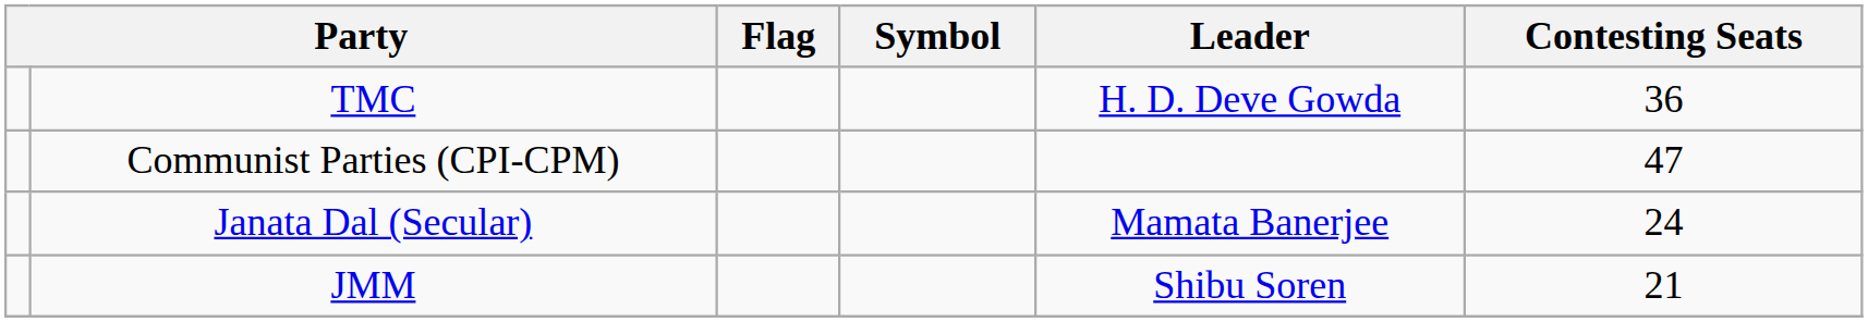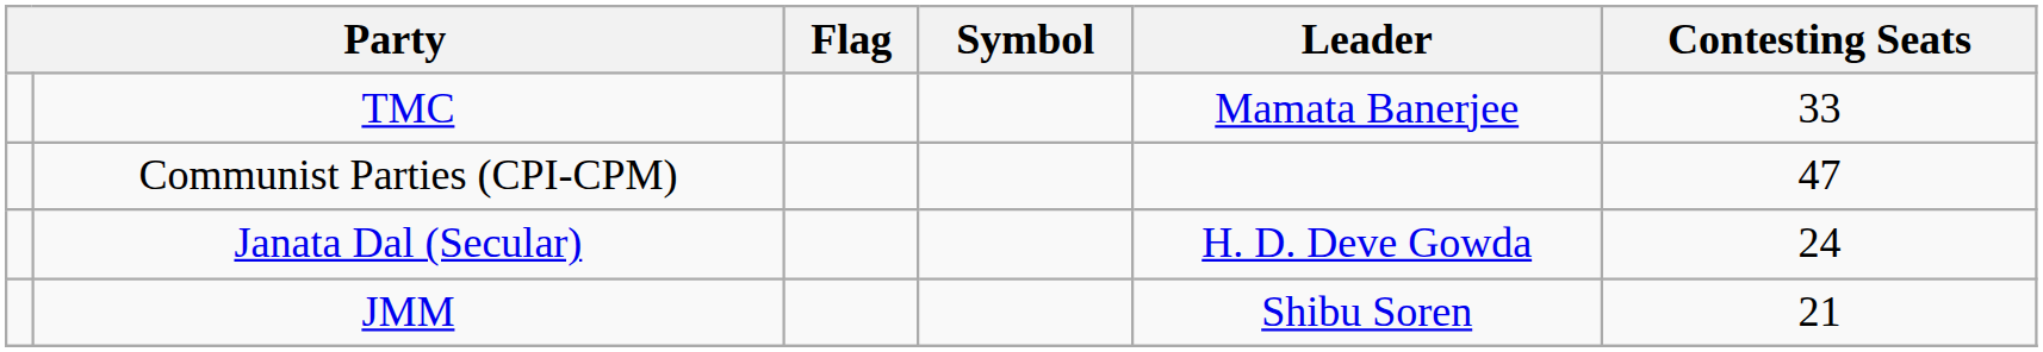 <table class="wikitable" width="60%" style="text-align:center">
 <tr>
 <th colspan="2">Party</th>
 <th>Flag</th>
 <th>Symbol</th>
 <th>Leader</th>
 <th>Contesting Seats</th>
 </tr>
 <tr>
 <td></td>
 <td><a href='#'>TMC</a></td>
 <td></td>
 <td></td>
-<td><a href='#'>H. D. Deve Gowda</a></td>
-<td>36</td>
+<td><a href='#'>Mamata Banerjee</a></td>
+<td>33</td>
 </tr>
 <tr>
 <td></td>
 <td>Communist Parties (CPI-CPM)</td>
 <td></td>
 <td></td>
 <td></td>
 <td>47</td>
 </tr>
 <tr>
 <td></td>
 <td><a href='#'>Janata Dal (Secular)</a></td>
 <td></td>
 <td></td>
-<td><a href='#'>Mamata Banerjee</a></td>
+<td><a href='#'>H. D. Deve Gowda</a></td>
 <td>24</td>
 </tr>
 <tr>
 <td></td>
 <td><a href='#'>JMM</a></td>
 <td></td>
 <td></td>
 <td><a href='#'>Shibu Soren</a></td>
 <td>21</td>
 </tr>
 <tr>
 </tr>
 </table>
